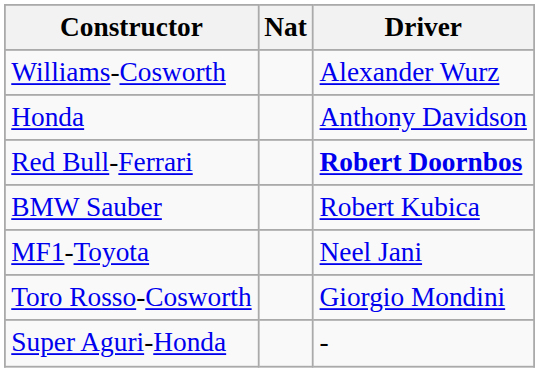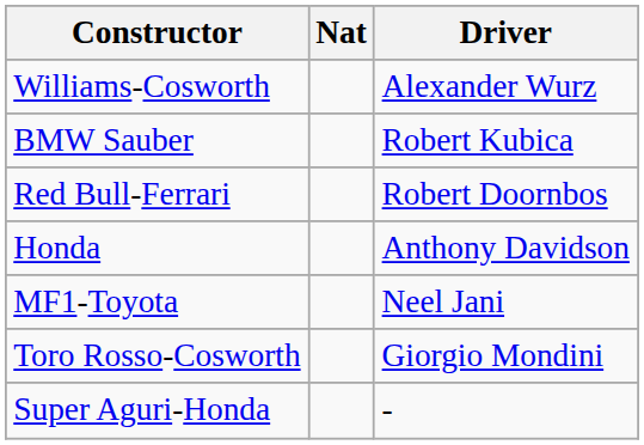 <table class="wikitable" style="font-size: 95%">
 <tr>
 <th>Constructor</th>
 <th>Nat</th>
 <th>Driver</th>
 </tr>
 <tr>
 <td><a href='#'>Williams</a>-<a href='#'>Cosworth</a></td>
 <td></td>
 <td><a href='#'>Alexander Wurz</a></td>
 </tr>
 <tr>
-<td><a href='#'>Honda</a></td>
+<td><a href='#'>BMW Sauber</a></td>
 <td></td>
-<td><a href='#'>Anthony Davidson</a></td>
+<td><a href='#'>Robert Kubica</a></td>
 </tr>
 <tr>
 <td><a href='#'>Red Bull</a>-<a href='#'>Ferrari</a></td>
 <td></td>
-<td><strong><a href='#'>Robert Doornbos</a></strong></td>
+<td><a href='#'>Robert Doornbos</a></td>
 </tr>
 <tr>
-<td><a href='#'>BMW Sauber</a></td>
+<td><a href='#'>Honda</a></td>
 <td></td>
-<td><a href='#'>Robert Kubica</a></td>
+<td><a href='#'>Anthony Davidson</a></td>
 </tr>
 <tr>
 <td><a href='#'>MF1</a>-<a href='#'>Toyota</a></td>
 <td></td>
 <td><a href='#'>Neel Jani</a></td>
 </tr>
 <tr>
 <td><a href='#'>Toro Rosso</a>-<a href='#'>Cosworth</a></td>
 <td></td>
 <td><a href='#'>Giorgio Mondini</a></td>
 </tr>
 <tr>
 <td><a href='#'>Super Aguri</a>-<a href='#'>Honda</a></td>
 <td></td>
 <td>-</td>
 </tr>
 </table>
